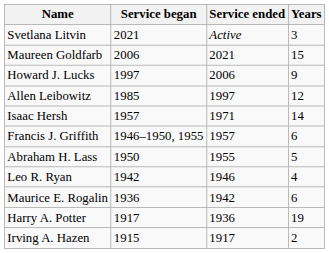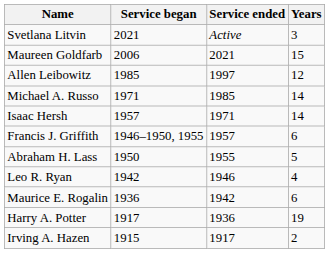 <table class="wikitable sortable">
 <tr>
 <th>Name</th>
 <th>Service began</th>
 <th>Service ended</th>
 <th>Years</th>
 </tr>
 <tr>
 <td>Svetlana Litvin</td>
 <td>2021</td>
 <td><em>Active</em></td>
 <td>3</td>
 </tr>
 <tr>
 <td>Maureen Goldfarb</td>
 <td>2006</td>
 <td>2021</td>
 <td>15</td>
 </tr>
 <tr>
-<td>Howard J. Lucks</td>
-<td>1997</td>
-<td>2006</td>
-<td>9</td>
-</tr>
-<tr>
 <td>Allen Leibowitz</td>
 <td>1985</td>
 <td>1997</td>
 <td>12</td>
+</tr>
+<tr>
+<td>Michael A. Russo</td>
+<td>1971</td>
+<td>1985</td>
+<td>14</td>
 </tr>
 <tr>
 <td>Isaac Hersh</td>
 <td>1957</td>
 <td>1971</td>
 <td>14</td>
 </tr>
 <tr>
 <td>Francis J. Griffith</td>
 <td>1946–1950, 1955</td>
 <td>1957</td>
 <td>6</td>
 </tr>
 <tr>
 <td>Abraham H. Lass</td>
 <td>1950</td>
 <td>1955</td>
 <td>5</td>
 </tr>
 <tr>
 <td>Leo R. Ryan</td>
 <td>1942</td>
 <td>1946</td>
 <td>4</td>
 </tr>
 <tr>
 <td>Maurice E. Rogalin</td>
 <td>1936</td>
 <td>1942</td>
 <td>6</td>
 </tr>
 <tr>
 <td>Harry A. Potter</td>
 <td>1917</td>
 <td>1936</td>
 <td>19</td>
 </tr>
 <tr>
 <td>Irving A.  Hazen</td>
 <td>1915</td>
 <td>1917</td>
 <td>2</td>
 </tr>
 </table>
